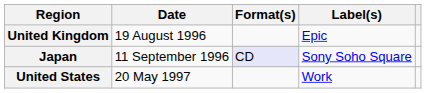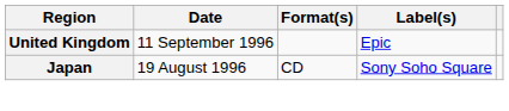 <table class="wikitable plainrowheaders">
 <tr>
 <th scope="col">Region</th>
 <th scope="col">Date</th>
 <th scope="col">Format(s)</th>
 <th scope="col">Label(s)</th>
 <th scope="col"></th>
 </tr>
 <tr>
 <th scope="row">United Kingdom</th>
-<td>19 August 1996</td>
+<td>11 September 1996</td>
 <td></td>
 <td><a href='#'>Epic</a></td>
 <td></td>
 </tr>
 <tr>
 <th scope="row">Japan</th>
-<td>11 September 1996</td>
-<td style="background: lavender;">CD</td>
+<td>19 August 1996</td>
+<td>CD</td>
 <td><a href='#'>Sony Soho Square</a></td>
 <td></td>
 </tr>
-<tr>
-<th scope="row">United States</th>
-<td>20 May 1997</td>
-<td></td>
-<td><a href='#'>Work</a></td>
-<td></td>
-</tr>
 </table>
